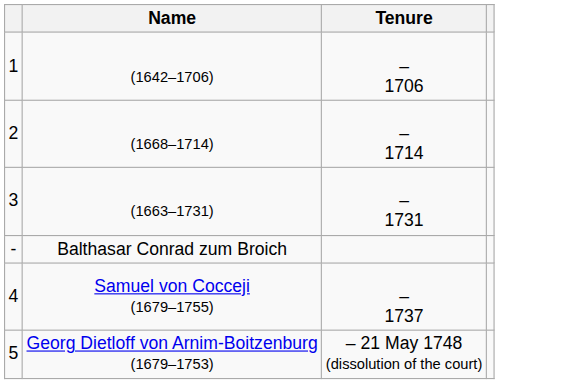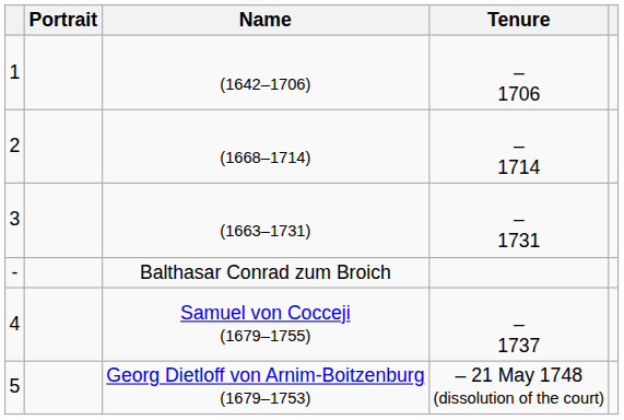 <table class="wikitable sortable" style="text-align: center;">
 <tr>
 <th></th>
+<th>Portrait</th>
 <th>Name</th>
 <th>Tenure</th>
 <th></th>
 </tr>
 <tr>
 <td>1</td>
+<td></td>
 <td><br><small>(1642–1706)</small></td>
 <td><br>–<br>1706</td>
 <td></td>
 </tr>
 <tr>
 <td>2</td>
+<td></td>
 <td><br><small>(1668–1714)</small></td>
 <td><br>–<br>1714</td>
 <td></td>
 </tr>
 <tr>
 <td>3</td>
+<td></td>
 <td><br><small>(1663–1731)</small></td>
 <td><br>–<br>1731</td>
 <td></td>
 </tr>
 <tr>
 <td>-</td>
+<td></td>
 <td>Balthasar Conrad zum Broich</td>
 <td></td>
 <td></td>
 </tr>
 <tr>
 <td>4</td>
+<td></td>
 <td><a href='#'>Samuel von Cocceji</a><br><small>(1679–1755)</small></td>
 <td><br>–<br>1737</td>
 <td></td>
 </tr>
 <tr>
 <td>5</td>
+<td></td>
 <td><a href='#'>Georg Dietloff von Arnim-Boitzenburg</a><br><small>(1679–1753)</small></td>
 <td> – 21 May 1748<br><small>(dissolution of the court)</small></td>
 <td></td>
 </tr>
 </table>
